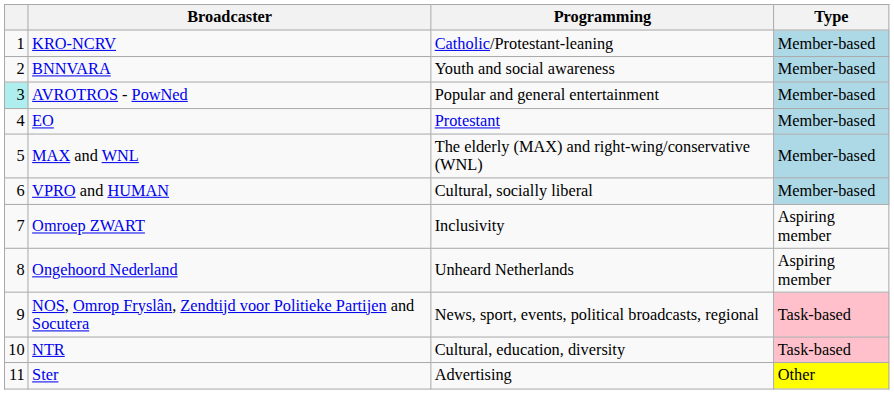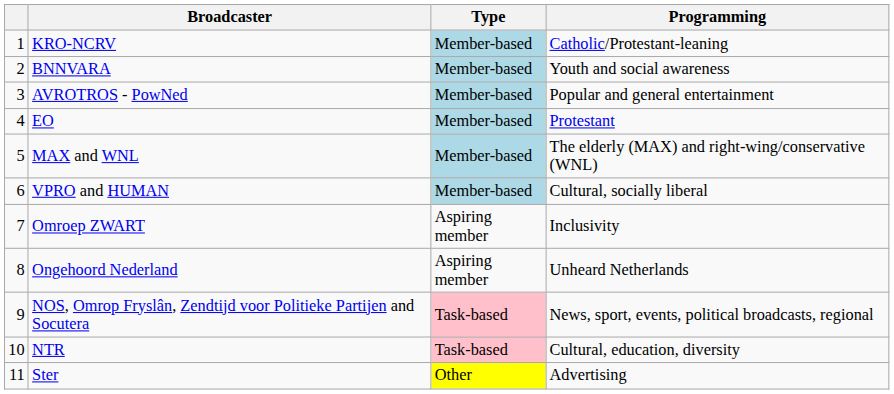 <table class="wikitable">
 <tr>
 <th></th>
 <th>Broadcaster</th>
+<th>Type</th>
 <th>Programming</th>
-<th>Type</th>
 </tr>
 <tr>
 <td style="text-align: right;">1</td>
 <td><a href='#'>KRO-NCRV</a></td>
+<td style="background:lightblue">Member-based</td>
 <td><a href='#'>Catholic</a>/Protestant-leaning</td>
-<td style="background:lightblue">Member-based</td>
 </tr>
 <tr>
 <td style="text-align: right;">2</td>
 <td><a href='#'>BNNVARA</a></td>
+<td style="background:lightblue">Member-based</td>
 <td>Youth and social awareness</td>
-<td style="background:lightblue">Member-based</td>
 </tr>
 <tr>
-<td style="background: paleturquoise; text-align: right;">3</td>
+<td style="text-align: right;">3</td>
 <td><a href='#'>AVROTROS</a> - <a href='#'>PowNed</a></td>
+<td style="background:lightblue">Member-based</td>
 <td>Popular and general entertainment</td>
-<td style="background:lightblue">Member-based</td>
 </tr>
 <tr>
 <td style="text-align: right;">4</td>
 <td><a href='#'>EO</a></td>
+<td style="background:lightblue">Member-based</td>
 <td><a href='#'>Protestant</a></td>
-<td style="background:lightblue">Member-based</td>
 </tr>
 <tr>
 <td style="text-align: right;">5</td>
 <td><a href='#'>MAX</a> and <a href='#'>WNL</a></td>
+<td style="background:lightblue">Member-based</td>
 <td>The elderly (MAX) and right-wing/conservative (WNL)</td>
-<td style="background:lightblue">Member-based</td>
 </tr>
 <tr>
 <td style="text-align: right;">6</td>
 <td><a href='#'>VPRO</a> and <a href='#'>HUMAN</a></td>
+<td style="background:lightblue">Member-based</td>
 <td>Cultural, socially liberal</td>
-<td style="background:lightblue">Member-based</td>
 </tr>
 <tr>
 <td style="text-align: right;">7</td>
 <td><a href='#'>Omroep ZWART</a></td>
+<td>Aspiring member</td>
 <td>Inclusivity</td>
-<td>Aspiring member</td>
 </tr>
 <tr>
 <td style="text-align: right;">8</td>
 <td><a href='#'>Ongehoord Nederland</a></td>
+<td>Aspiring member</td>
 <td>Unheard Netherlands</td>
-<td>Aspiring member</td>
 </tr>
 <tr>
 <td style="text-align: right;">9</td>
 <td><a href='#'>NOS</a>, <a href='#'>Omrop Fryslân</a>, <a href='#'>Zendtijd voor Politieke Partijen</a> and <a href='#'>Socutera</a></td>
+<td style="background:pink">Task-based</td>
 <td>News, sport, events, political broadcasts, regional</td>
-<td style="background:pink">Task-based</td>
 </tr>
 <tr>
 <td style="text-align: right;">10</td>
 <td><a href='#'>NTR</a></td>
+<td style="background:pink">Task-based</td>
 <td>Cultural, education, diversity</td>
-<td style="background:pink">Task-based</td>
 </tr>
 <tr>
 <td style="text-align: right;">11</td>
 <td><a href='#'>Ster</a></td>
+<td style="background:yellow">Other</td>
 <td>Advertising</td>
-<td style="background:yellow">Other</td>
 </tr>
 </table>
